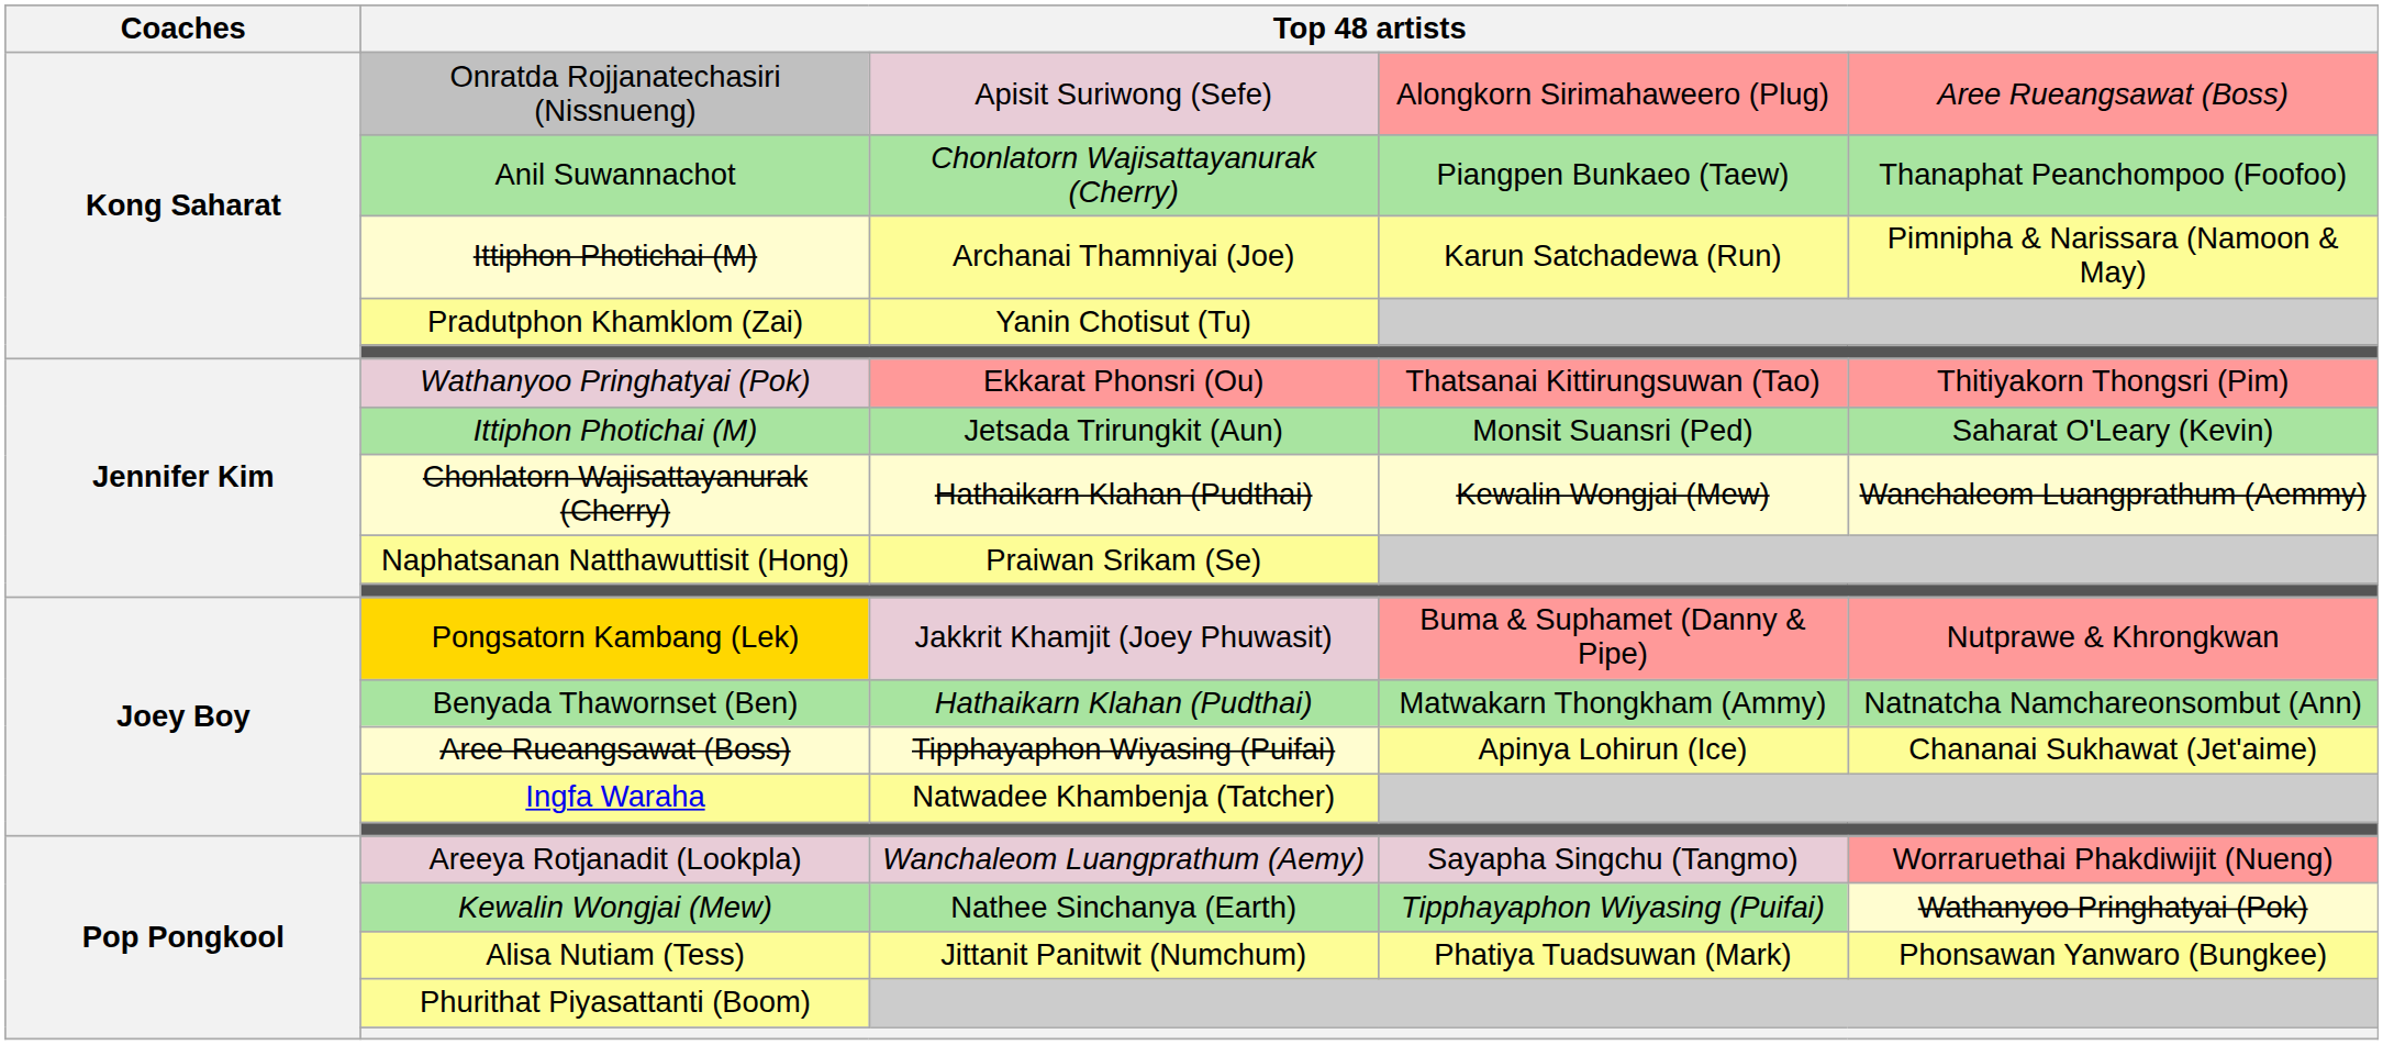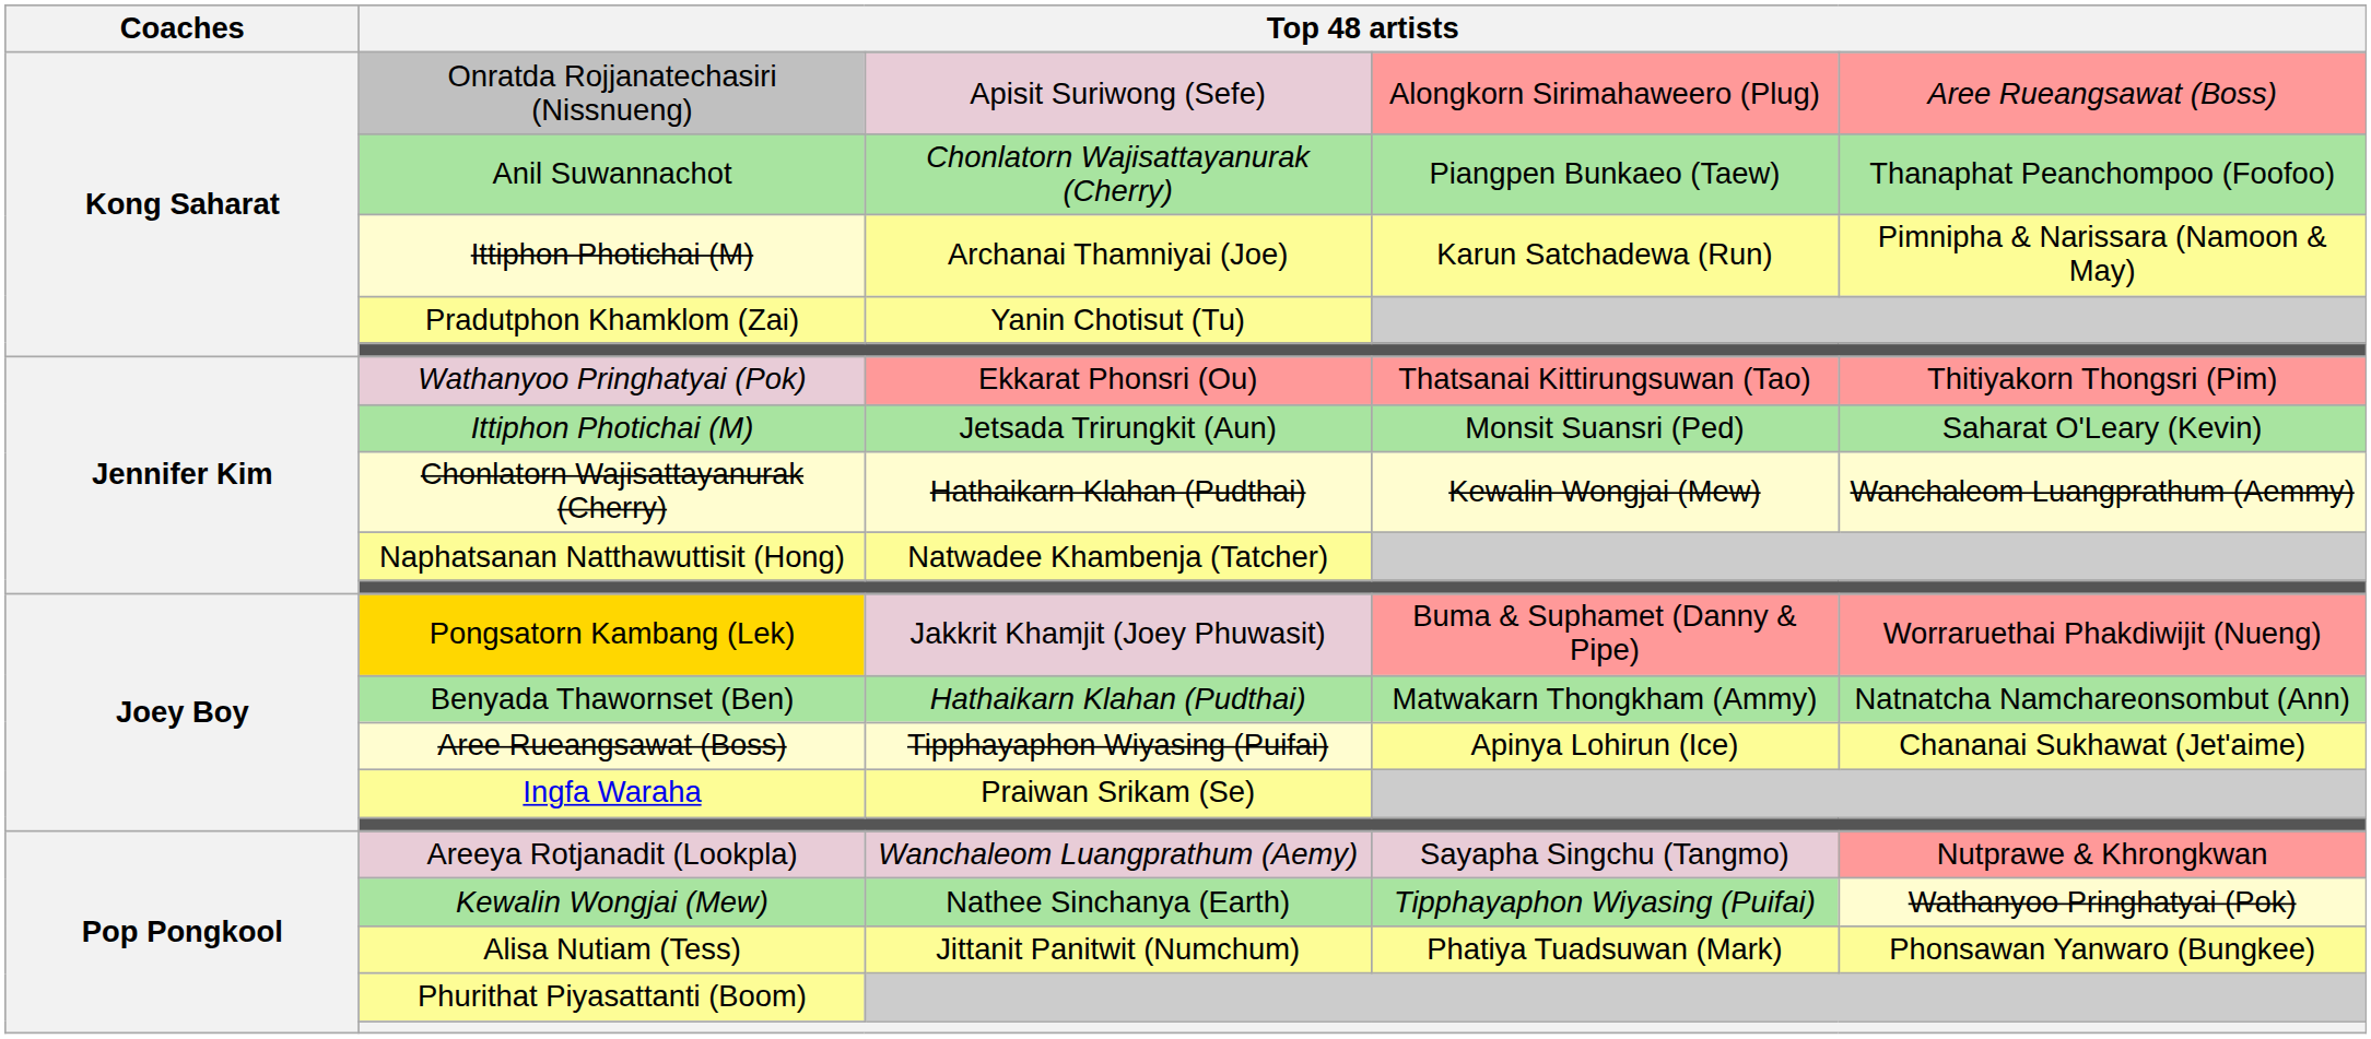 <table class="wikitable" style="text-align:center; width:100%;">
 <tr>
 <th style="width:15%;">Coaches</th>
 <th style="width:85%;" colspan="4">Top 48 artists</th>
 </tr>
 <tr>
 <th rowspan="6">Kong Saharat</th>
 </tr>
 <tr>
 <td style="background:silver">Onratda Rojjanatechasiri (Nissnueng)</td>
 <td style="background:#E8CCD7">Apisit Suriwong (Sefe)</td>
 <td style="background:#FF9999">Alongkorn Sirimahaweero (Plug)</td>
 <td style="background:#FF9999"><em>Aree Rueangsawat (Boss)</em></td>
 </tr>
 <tr>
 <td style="background:#A8E4A0">Anil Suwannachot</td>
 <td style="background:#A8E4A0"><em>Chonlatorn Wajisattayanurak (Cherry)</em></td>
 <td style="background:#A8E4A0">Piangpen Bunkaeo (Taew)</td>
 <td style="background:#A8E4A0">Thanaphat Peanchompoo (Foofoo)</td>
 </tr>
 <tr>
 <td style="background:#FFFDD0"><s>Ittiphon Photichai (M)</s></td>
 <td style="background:#FDFD96">Archanai Thamniyai (Joe)</td>
 <td style="background:#FDFD96">Karun Satchadewa (Run)</td>
 <td style="background:#FDFD96">Pimnipha & Narissara (Namoon & May)</td>
 </tr>
 <tr>
 <td style="background:#FDFD96">Pradutphon Khamklom (Zai)</td>
 <td style="background:#FDFD96">Yanin Chotisut (Tu)</td>
 <td style="background:#ccc;" colspan="2"></td>
 </tr>
 <tr>
 <td colspan="4" style="background:#555;"></td>
 </tr>
 <tr>
 <th rowspan="6">Jennifer Kim</th>
 </tr>
 <tr>
 <td style="background:#E8CCD7"><em>Wathanyoo Pringhatyai (Pok)</em></td>
 <td style="background:#FF9999">Ekkarat Phonsri (Ou)</td>
 <td style="background:#FF9999">Thatsanai Kittirungsuwan (Tao)</td>
 <td style="background:#FF9999">Thitiyakorn Thongsri (Pim)</td>
 </tr>
 <tr>
 <td style="background:#A8E4A0"><em>Ittiphon Photichai (M)</em></td>
 <td style="background:#A8E4A0">Jetsada Trirungkit (Aun)</td>
 <td style="background:#A8E4A0">Monsit Suansri (Ped)</td>
 <td style="background:#A8E4A0">Saharat O'Leary (Kevin)</td>
 </tr>
 <tr>
 <td style="background:#FFFDD0"><s>Chonlatorn Wajisattayanurak (Cherry)</s></td>
 <td style="background:#FFFDD0"><s>Hathaikarn Klahan (Pudthai)</s></td>
 <td style="background:#FFFDD0"><s>Kewalin Wongjai (Mew)</s></td>
 <td style="background:#FFFDD0"><s>Wanchaleom Luangprathum (Aemmy)</s></td>
 </tr>
 <tr>
 <td style="background:#FDFD96">Naphatsanan Natthawuttisit (Hong)</td>
-<td style="background:#FDFD96">Praiwan Srikam (Se)</td>
+<td style="background:#FDFD96">Natwadee Khambenja (Tatcher)</td>
 <td style="background:#ccc;" colspan="2"></td>
 </tr>
 <tr>
 <td colspan="4" style="background:#555;"></td>
 </tr>
 <tr>
 <th rowspan="6">Joey Boy</th>
 </tr>
 <tr>
 <td style="background:gold">Pongsatorn Kambang (Lek)</td>
 <td style="background:#E8CCD7">Jakkrit Khamjit (Joey Phuwasit)</td>
 <td style="background:#FF9999">Buma & Suphamet (Danny & Pipe)</td>
-<td style="background:#FF9999">Nutprawe & Khrongkwan </td>
+<td style="background:#FF9999">Worraruethai Phakdiwijit (Nueng)</td>
 </tr>
 <tr>
 <td style="background:#A8E4A0">Benyada Thawornset (Ben)</td>
 <td style="background:#A8E4A0"><em>Hathaikarn Klahan (Pudthai)</em></td>
 <td style="background:#A8E4A0">Matwakarn Thongkham (Ammy)</td>
 <td style="background:#A8E4A0">Natnatcha Namchareonsombut (Ann)</td>
 </tr>
 <tr>
 <td style="background:#FFFDD0"><s>Aree Rueangsawat (Boss)</s></td>
 <td style="background:#FFFDD0"><s>Tipphayaphon Wiyasing (Puifai)</s></td>
 <td style="background:#FDFD96">Apinya Lohirun (Ice)</td>
 <td style="background:#FDFD96">Chananai Sukhawat (Jet'aime)</td>
 </tr>
 <tr>
 <td style="background:#FDFD96"><a href='#'>Ingfa Waraha</a></td>
-<td style="background:#FDFD96">Natwadee Khambenja (Tatcher)</td>
+<td style="background:#FDFD96">Praiwan Srikam (Se)</td>
 <td style="background:#ccc;" colspan="2"></td>
 </tr>
 <tr>
 <td colspan="4" style="background:#555;"></td>
 </tr>
 <tr>
 <th rowspan="6">Pop Pongkool</th>
 </tr>
 <tr>
 <td style="background:#E8CCD7">Areeya Rotjanadit (Lookpla)</td>
 <td style="background:#E8CCD7"><em>Wanchaleom Luangprathum (Aemy)</em></td>
 <td style="background:#E8CCD7">Sayapha Singchu (Tangmo)</td>
-<td style="background:#FF9999">Worraruethai Phakdiwijit (Nueng)</td>
+<td style="background:#FF9999">Nutprawe & Khrongkwan </td>
 </tr>
 <tr>
 <td style="background:#A8E4A0"><em>Kewalin Wongjai (Mew)</em></td>
 <td style="background:#A8E4A0">Nathee Sinchanya (Earth)</td>
 <td style="background:#A8E4A0"><em>Tipphayaphon Wiyasing (Puifai)</em></td>
 <td style="background:#FFFDD0"><s>Wathanyoo Pringhatyai (Pok)</s></td>
 </tr>
 <tr>
 <td style="background:#FDFD96">Alisa Nutiam (Tess)</td>
 <td style="background:#FDFD96">Jittanit Panitwit (Numchum)</td>
 <td style="background:#FDFD96">Phatiya Tuadsuwan (Mark)</td>
 <td style="background:#FDFD96">Phonsawan Yanwaro (Bungkee)</td>
 </tr>
 <tr>
 <td style="background:#FDFD96">Phurithat Piyasattanti (Boom)</td>
 <td style="background:#ccc;" colspan="3"></td>
 </tr>
 <tr>
 <th style="font-size:90%; line-height:12px;" colspan="4"><small></small></th>
 </tr>
 </table>
